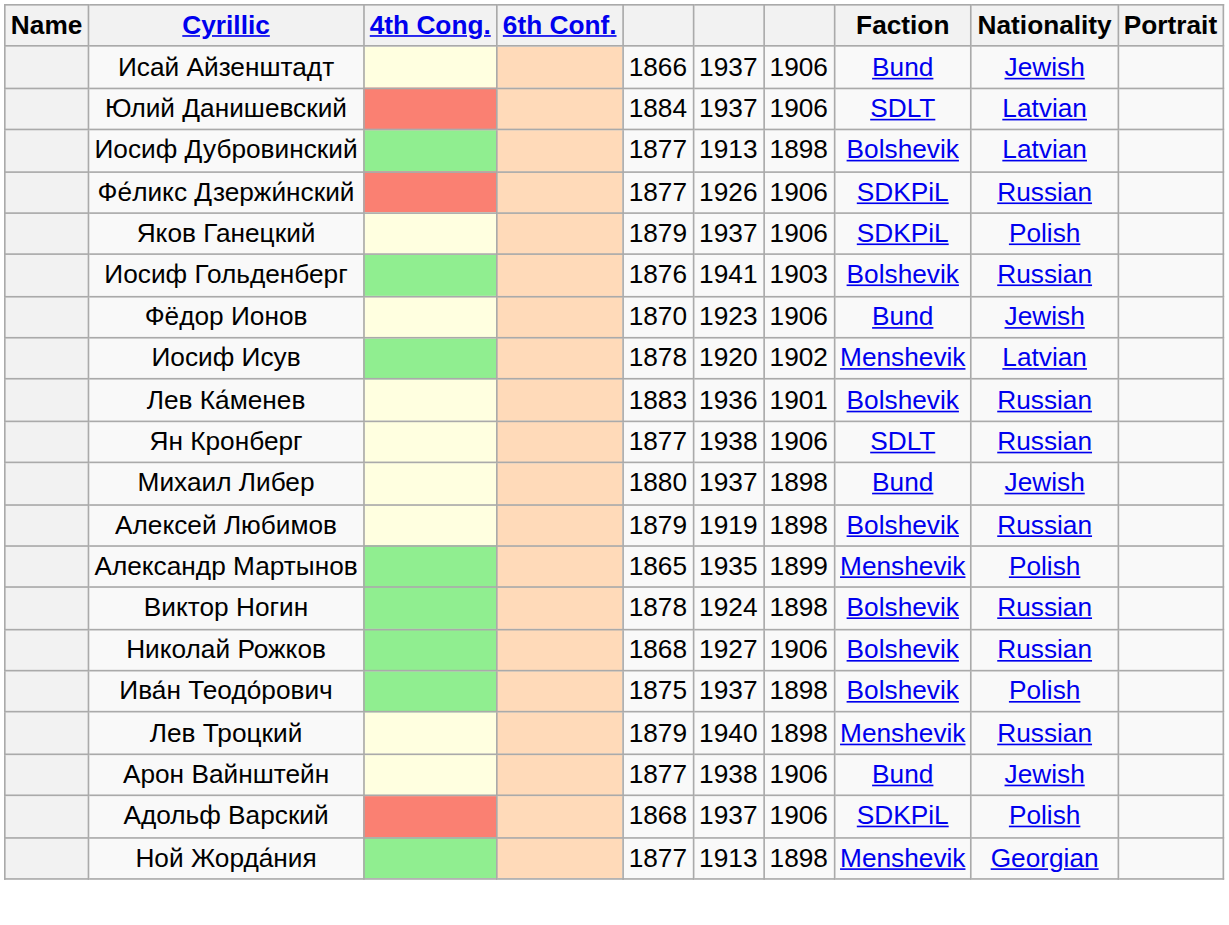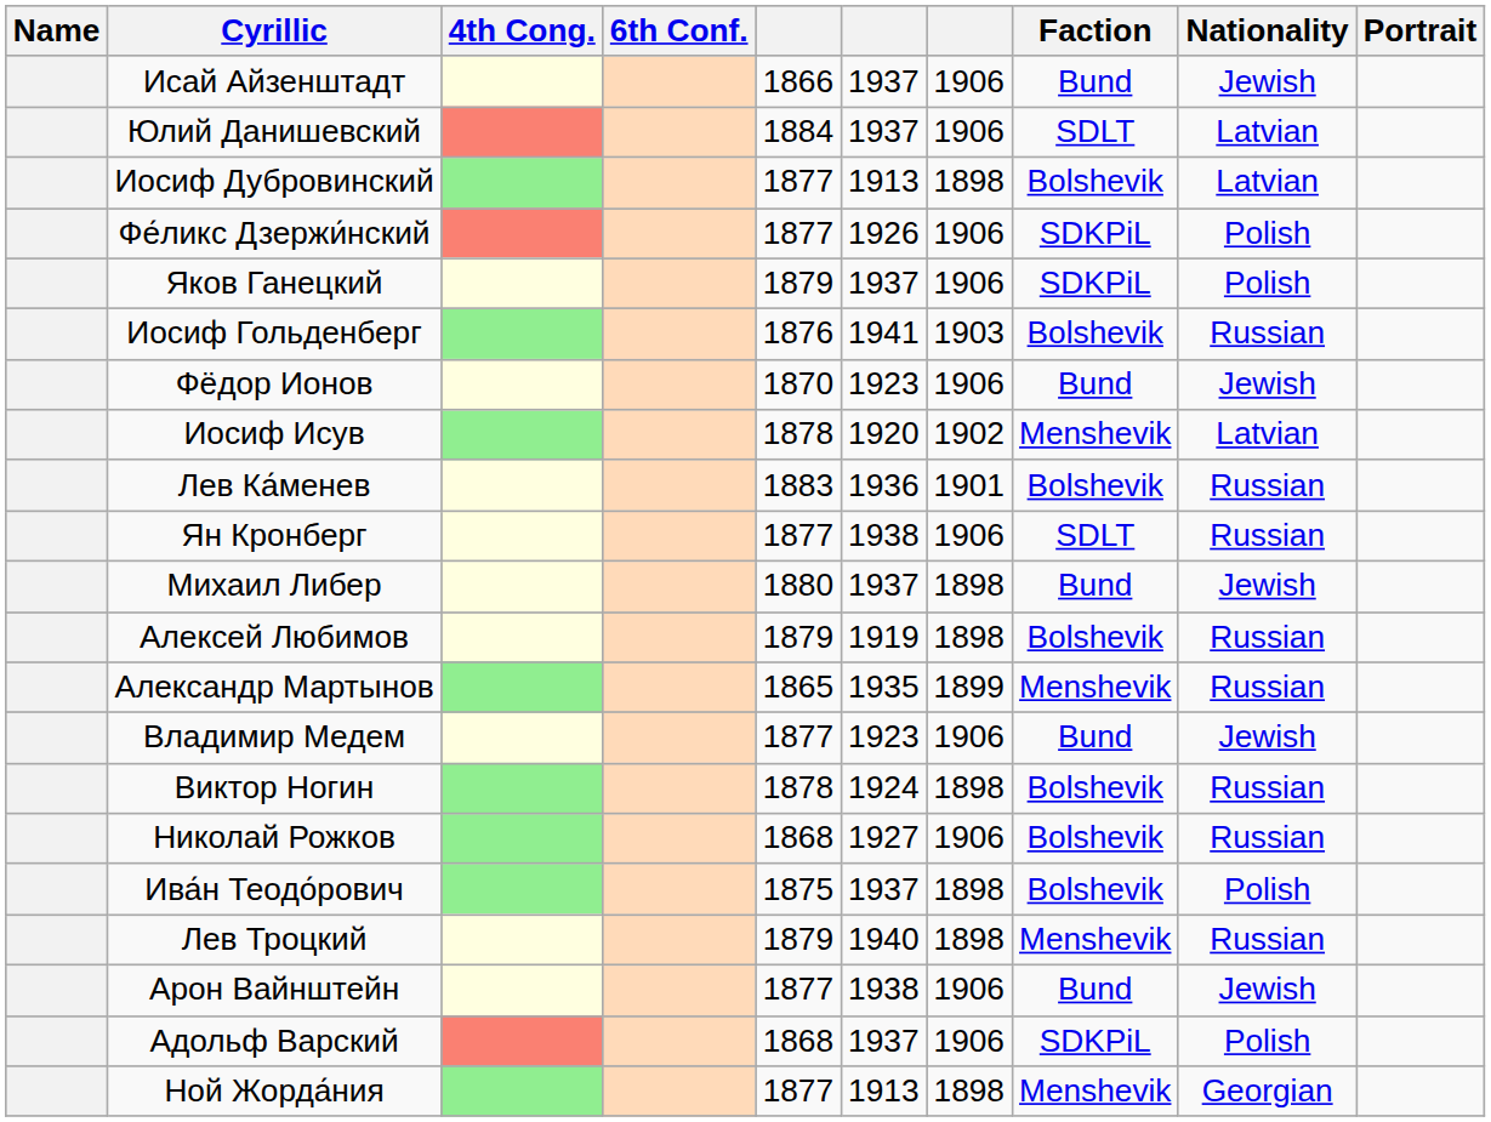 <table class="wikitable sortable" style=text-align:center>
 <tr>
 <th scope="col">Name</th>
 <th scope="col" class="unsortable"><a href='#'>Cyrillic</a></th>
 <th scope="col"><a href='#'>4th Cong.</a></th>
 <th scope="col"><a href='#'>6th Conf.</a></th>
 <th scope="col"></th>
 <th scope="col"></th>
 <th scope="col"></th>
 <th scope="col">Faction</th>
 <th scope="col">Nationality</th>
 <th scope="col" class="unsortable">Portrait</th>
 </tr>
 <tr>
 <th align="center" scope="row" style="font-weight:normal;"></th>
 <td>Исай Айзенштадт</td>
 <td bgcolor = LightYellow></td>
 <td bgcolor = PeachPuff></td>
 <td>1866</td>
 <td>1937</td>
 <td>1906</td>
 <td><a href='#'>Bund</a></td>
 <td><a href='#'>Jewish</a></td>
 <td></td>
 </tr>
 <tr>
 <th align="center" scope="row" style="font-weight:normal;"></th>
 <td>Юлий Данишевский</td>
 <td bgcolor = Salmon></td>
 <td bgcolor = PeachPuff></td>
 <td>1884</td>
 <td>1937</td>
 <td>1906</td>
 <td><a href='#'>SDLT</a></td>
 <td><a href='#'>Latvian</a></td>
 <td></td>
 </tr>
 <tr>
 <th align="center" scope="row" style="font-weight:normal;"></th>
 <td>Иосиф Дубровинский</td>
 <td bgcolor = LightGreen></td>
 <td bgcolor = PeachPuff></td>
 <td>1877</td>
 <td>1913</td>
 <td>1898</td>
 <td><a href='#'>Bolshevik</a></td>
 <td><a href='#'>Latvian</a></td>
 <td></td>
 </tr>
 <tr>
 <th align="center" scope="row" style="font-weight:normal;"></th>
 <td>Фе́ликс Дзержи́нский</td>
 <td bgcolor = Salmon></td>
 <td bgcolor = PeachPuff></td>
 <td>1877</td>
 <td>1926</td>
 <td>1906</td>
 <td><a href='#'>SDKPiL</a></td>
-<td><a href='#'>Russian</a></td>
+<td><a href='#'>Polish</a></td>
 <td></td>
 </tr>
 <tr>
 <th align="center" scope="row" style="font-weight:normal;"></th>
 <td>Яков Ганецкий</td>
 <td bgcolor = LightYellow></td>
 <td bgcolor = PeachPuff></td>
 <td>1879</td>
 <td>1937</td>
 <td>1906</td>
 <td><a href='#'>SDKPiL</a></td>
 <td><a href='#'>Polish</a></td>
 <td></td>
 </tr>
 <tr>
 <th align="center" scope="row" style="font-weight:normal;"></th>
 <td>Иосиф Гольденберг</td>
 <td bgcolor = LightGreen></td>
 <td bgcolor = PeachPuff></td>
 <td>1876</td>
 <td>1941</td>
 <td>1903</td>
 <td><a href='#'>Bolshevik</a></td>
 <td><a href='#'>Russian</a></td>
 <td></td>
 </tr>
 <tr>
 <th align="center" scope="row" style="font-weight:normal;"></th>
 <td>Фёдор Ионов</td>
 <td bgcolor = LightYellow></td>
 <td bgcolor = PeachPuff></td>
 <td>1870</td>
 <td>1923</td>
 <td>1906</td>
 <td><a href='#'>Bund</a></td>
 <td><a href='#'>Jewish</a></td>
 <td></td>
 </tr>
 <tr>
 <th align="center" scope="row" style="font-weight:normal;"></th>
 <td>Иосиф Исув</td>
 <td bgcolor = LightGreen></td>
 <td bgcolor = PeachPuff></td>
 <td>1878</td>
 <td>1920</td>
 <td>1902</td>
 <td><a href='#'>Menshevik</a></td>
 <td><a href='#'>Latvian</a></td>
 <td></td>
 </tr>
 <tr>
 <th align="center" scope="row" style="font-weight:normal;"></th>
 <td>Лев Ка́менев</td>
 <td bgcolor = LightYellow></td>
 <td bgcolor = PeachPuff></td>
 <td>1883</td>
 <td>1936</td>
 <td>1901</td>
 <td><a href='#'>Bolshevik</a></td>
 <td><a href='#'>Russian</a></td>
 <td></td>
 </tr>
 <tr>
 <th align="center" scope="row" style="font-weight:normal;"></th>
 <td>Ян Кронберг</td>
 <td bgcolor = LightYellow></td>
 <td bgcolor = PeachPuff></td>
 <td>1877</td>
 <td>1938</td>
 <td>1906</td>
 <td><a href='#'>SDLT</a></td>
 <td><a href='#'>Russian</a></td>
 <td></td>
 </tr>
 <tr>
 <th align="center" scope="row" style="font-weight:normal;"></th>
 <td>Михаил Либер</td>
 <td bgcolor = LightYellow></td>
 <td bgcolor = PeachPuff></td>
 <td>1880</td>
 <td>1937</td>
 <td>1898</td>
 <td><a href='#'>Bund</a></td>
 <td><a href='#'>Jewish</a></td>
 <td></td>
 </tr>
 <tr>
 <th align="center" scope="row" style="font-weight:normal;"></th>
 <td>Алексей Любимов</td>
 <td bgcolor = LightYellow></td>
 <td bgcolor = PeachPuff></td>
 <td>1879</td>
 <td>1919</td>
 <td>1898</td>
 <td><a href='#'>Bolshevik</a></td>
 <td><a href='#'>Russian</a></td>
 <td></td>
 </tr>
 <tr>
 <th align="center" scope="row" style="font-weight:normal;"></th>
 <td>Александр Мартынов</td>
 <td bgcolor = LightGreen></td>
 <td bgcolor = PeachPuff></td>
 <td>1865</td>
 <td>1935</td>
 <td>1899</td>
 <td><a href='#'>Menshevik</a></td>
-<td><a href='#'>Polish</a></td>
+<td><a href='#'>Russian</a></td>
+<td></td>
+</tr>
+<tr>
+<th align="center" scope="row" style="font-weight:normal;"></th>
+<td>Владимир Медем</td>
+<td bgcolor = LightYellow></td>
+<td bgcolor = PeachPuff></td>
+<td>1877</td>
+<td>1923</td>
+<td>1906</td>
+<td><a href='#'>Bund</a></td>
+<td><a href='#'>Jewish</a></td>
 <td></td>
 </tr>
 <tr>
 <th align="center" scope="row" style="font-weight:normal;"></th>
 <td>Виктор Ногин</td>
 <td bgcolor = LightGreen></td>
 <td bgcolor = PeachPuff></td>
 <td>1878</td>
 <td>1924</td>
 <td>1898</td>
 <td><a href='#'>Bolshevik</a></td>
 <td><a href='#'>Russian</a></td>
 <td></td>
 </tr>
 <tr>
 <th align="center" scope="row" style="font-weight:normal;"></th>
 <td>Николай Рожков</td>
 <td bgcolor = LightGreen></td>
 <td bgcolor = PeachPuff></td>
 <td>1868</td>
 <td>1927</td>
 <td>1906</td>
 <td><a href='#'>Bolshevik</a></td>
 <td><a href='#'>Russian</a></td>
 <td></td>
 </tr>
 <tr>
 <th align="center" scope="row" style="font-weight:normal;"></th>
 <td>Ива́н Теодо́рович</td>
 <td bgcolor = LightGreen></td>
 <td bgcolor = PeachPuff></td>
 <td>1875</td>
 <td>1937</td>
 <td>1898</td>
 <td><a href='#'>Bolshevik</a></td>
 <td><a href='#'>Polish</a></td>
 <td></td>
 </tr>
 <tr>
 <th align="center" scope="row" style="font-weight:normal;"></th>
 <td>Лев Троцкий</td>
 <td bgcolor = LightYellow></td>
 <td bgcolor = PeachPuff></td>
 <td>1879</td>
 <td>1940</td>
 <td>1898</td>
 <td><a href='#'>Menshevik</a></td>
 <td><a href='#'>Russian</a></td>
 <td></td>
 </tr>
 <tr>
 <th align="center" scope="row" style="font-weight:normal;"></th>
 <td>Арон Вайнштейн</td>
 <td bgcolor = LightYellow></td>
 <td bgcolor = PeachPuff></td>
 <td>1877</td>
 <td>1938</td>
 <td>1906</td>
 <td><a href='#'>Bund</a></td>
 <td><a href='#'>Jewish</a></td>
 <td></td>
 </tr>
 <tr>
 <th align="center" scope="row" style="font-weight:normal;"></th>
 <td>Адольф Варский</td>
 <td bgcolor = Salmon></td>
 <td bgcolor = PeachPuff></td>
 <td>1868</td>
 <td>1937</td>
 <td>1906</td>
 <td><a href='#'>SDKPiL</a></td>
 <td><a href='#'>Polish</a></td>
 <td></td>
 </tr>
 <tr>
 <th align="center" scope="row" style="font-weight:normal;"></th>
 <td>Ной Жорда́ния</td>
 <td bgcolor = LightGreen></td>
 <td bgcolor = PeachPuff></td>
 <td>1877</td>
 <td>1913</td>
 <td>1898</td>
 <td><a href='#'>Menshevik</a></td>
 <td><a href='#'>Georgian</a></td>
 <td></td>
 </tr>
 </table>
